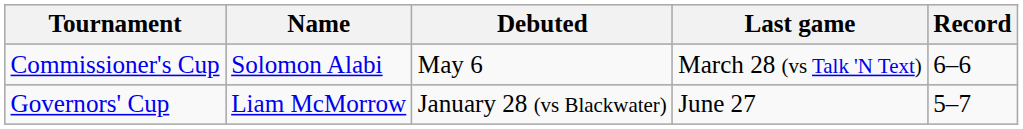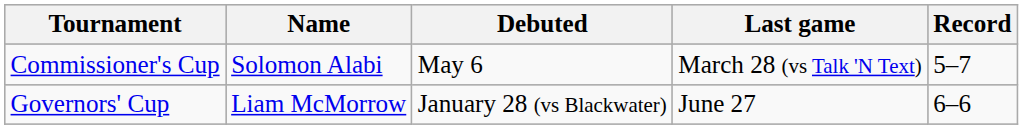 <table class="wikitable">
 <tr>
 <th>Tournament</th>
 <th>Name</th>
 <th>Debuted</th>
 <th>Last game</th>
 <th>Record</th>
 </tr>
 <tr>
 <td><a href='#'>Commissioner's Cup</a></td>
 <td><a href='#'>Solomon Alabi</a></td>
 <td>May 6 </td>
 <td>March 28 <small>(vs <a href='#'>Talk 'N Text</a>)</small></td>
-<td>6–6</td>
+<td>5–7</td>
 </tr>
 <tr>
 <td><a href='#'>Governors' Cup</a></td>
 <td><a href='#'>Liam McMorrow</a></td>
 <td>January 28 <small>(vs Blackwater)</small></td>
 <td>June 27 </td>
-<td>5–7</td>
+<td>6–6</td>
 </tr>
 </table>
